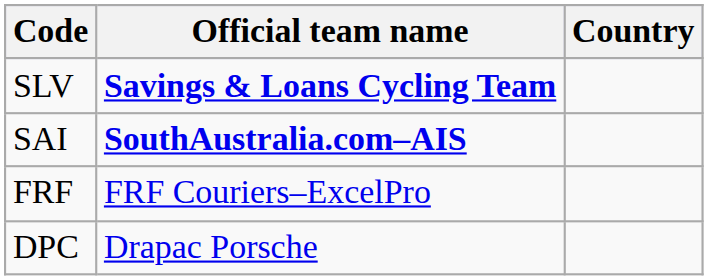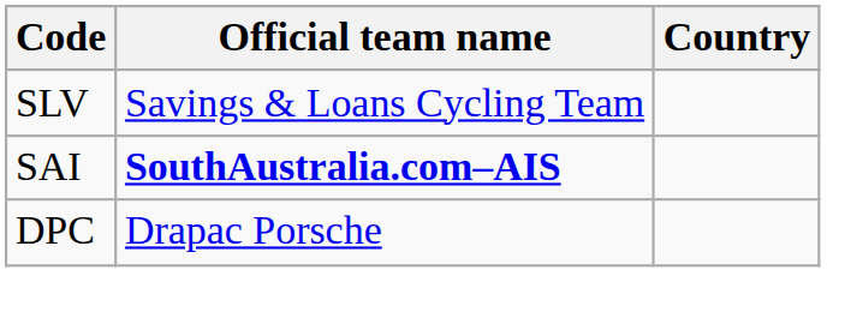 <table class="wikitable">
 <tr style="background:#ccccff;">
 <th>Code</th>
 <th>Official team name</th>
 <th>Country</th>
 </tr>
 <tr>
 <td>SLV</td>
-<td><strong><a href='#'>Savings & Loans Cycling Team</a></strong></td>
+<td><a href='#'>Savings & Loans Cycling Team</a></td>
 <td></td>
 </tr>
 <tr>
 <td>SAI</td>
 <td><strong><a href='#'>SouthAustralia.com–AIS</a></strong></td>
 <td></td>
 </tr>
 <tr>
-<td>FRF</td>
-<td><a href='#'>FRF Couriers–ExcelPro</a></td>
-<td></td>
-</tr>
-<tr>
 <td>DPC</td>
 <td><a href='#'>Drapac Porsche</a></td>
 <td></td>
 </tr>
 </table>
